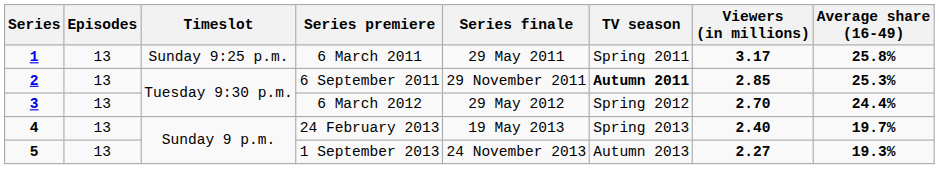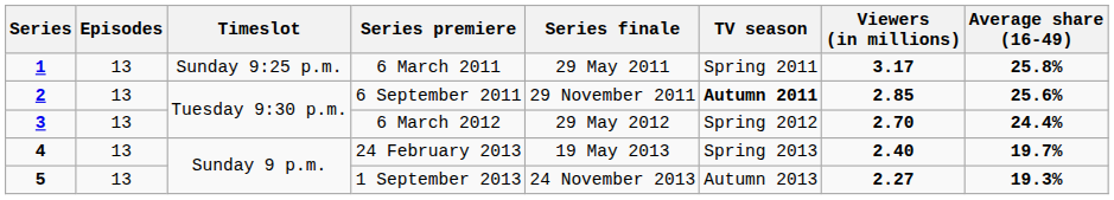 <table class="wikitable" style="text-align:center;">
 <tr>
 <th>Series</th>
 <th>Episodes</th>
 <th>Timeslot</th>
 <th>Series premiere</th>
 <th>Series finale</th>
 <th>TV season</th>
 <th>Viewers<br>(in millions)</th>
 <th>Average share<br>(16-49)</th>
 </tr>
 <tr>
 <td><strong><a href='#'>1</a></strong></td>
 <td>13</td>
 <td>Sunday 9:25 p.m.</td>
 <td>6 March 2011</td>
 <td>29 May 2011</td>
 <td>Spring 2011</td>
 <td><strong>3.17</strong></td>
 <td><strong>25.8%</strong></td>
 </tr>
 <tr>
 <td><strong><a href='#'>2</a></strong></td>
 <td>13</td>
 <td rowspan=2>Tuesday 9:30 p.m.</td>
 <td>6 September 2011</td>
 <td>29 November 2011</td>
 <td><strong>Autumn 2011</strong></td>
 <td><strong>2.85</strong></td>
-<td><strong>25.3%</strong></td>
+<td><strong>25.6%</strong></td>
 </tr>
 <tr>
 <td><strong><a href='#'>3</a></strong></td>
 <td>13</td>
 <td>6 March 2012</td>
 <td>29 May 2012</td>
 <td>Spring 2012</td>
 <td><strong>2.70</strong></td>
 <td><strong>24.4%</strong></td>
 </tr>
 <tr>
 <td><strong>4</strong></td>
 <td>13</td>
 <td rowspan="2">Sunday 9 p.m.</td>
 <td>24 February 2013</td>
 <td>19 May 2013</td>
 <td>Spring 2013</td>
 <td><strong>2.40</strong></td>
 <td><strong>19.7%</strong></td>
 </tr>
 <tr>
 <td><strong>5</strong></td>
 <td>13</td>
 <td>1 September 2013</td>
 <td>24 November 2013</td>
 <td>Autumn 2013</td>
 <td><strong>2.27</strong></td>
 <td><strong>19.3%</strong></td>
 </tr>
 </table>
